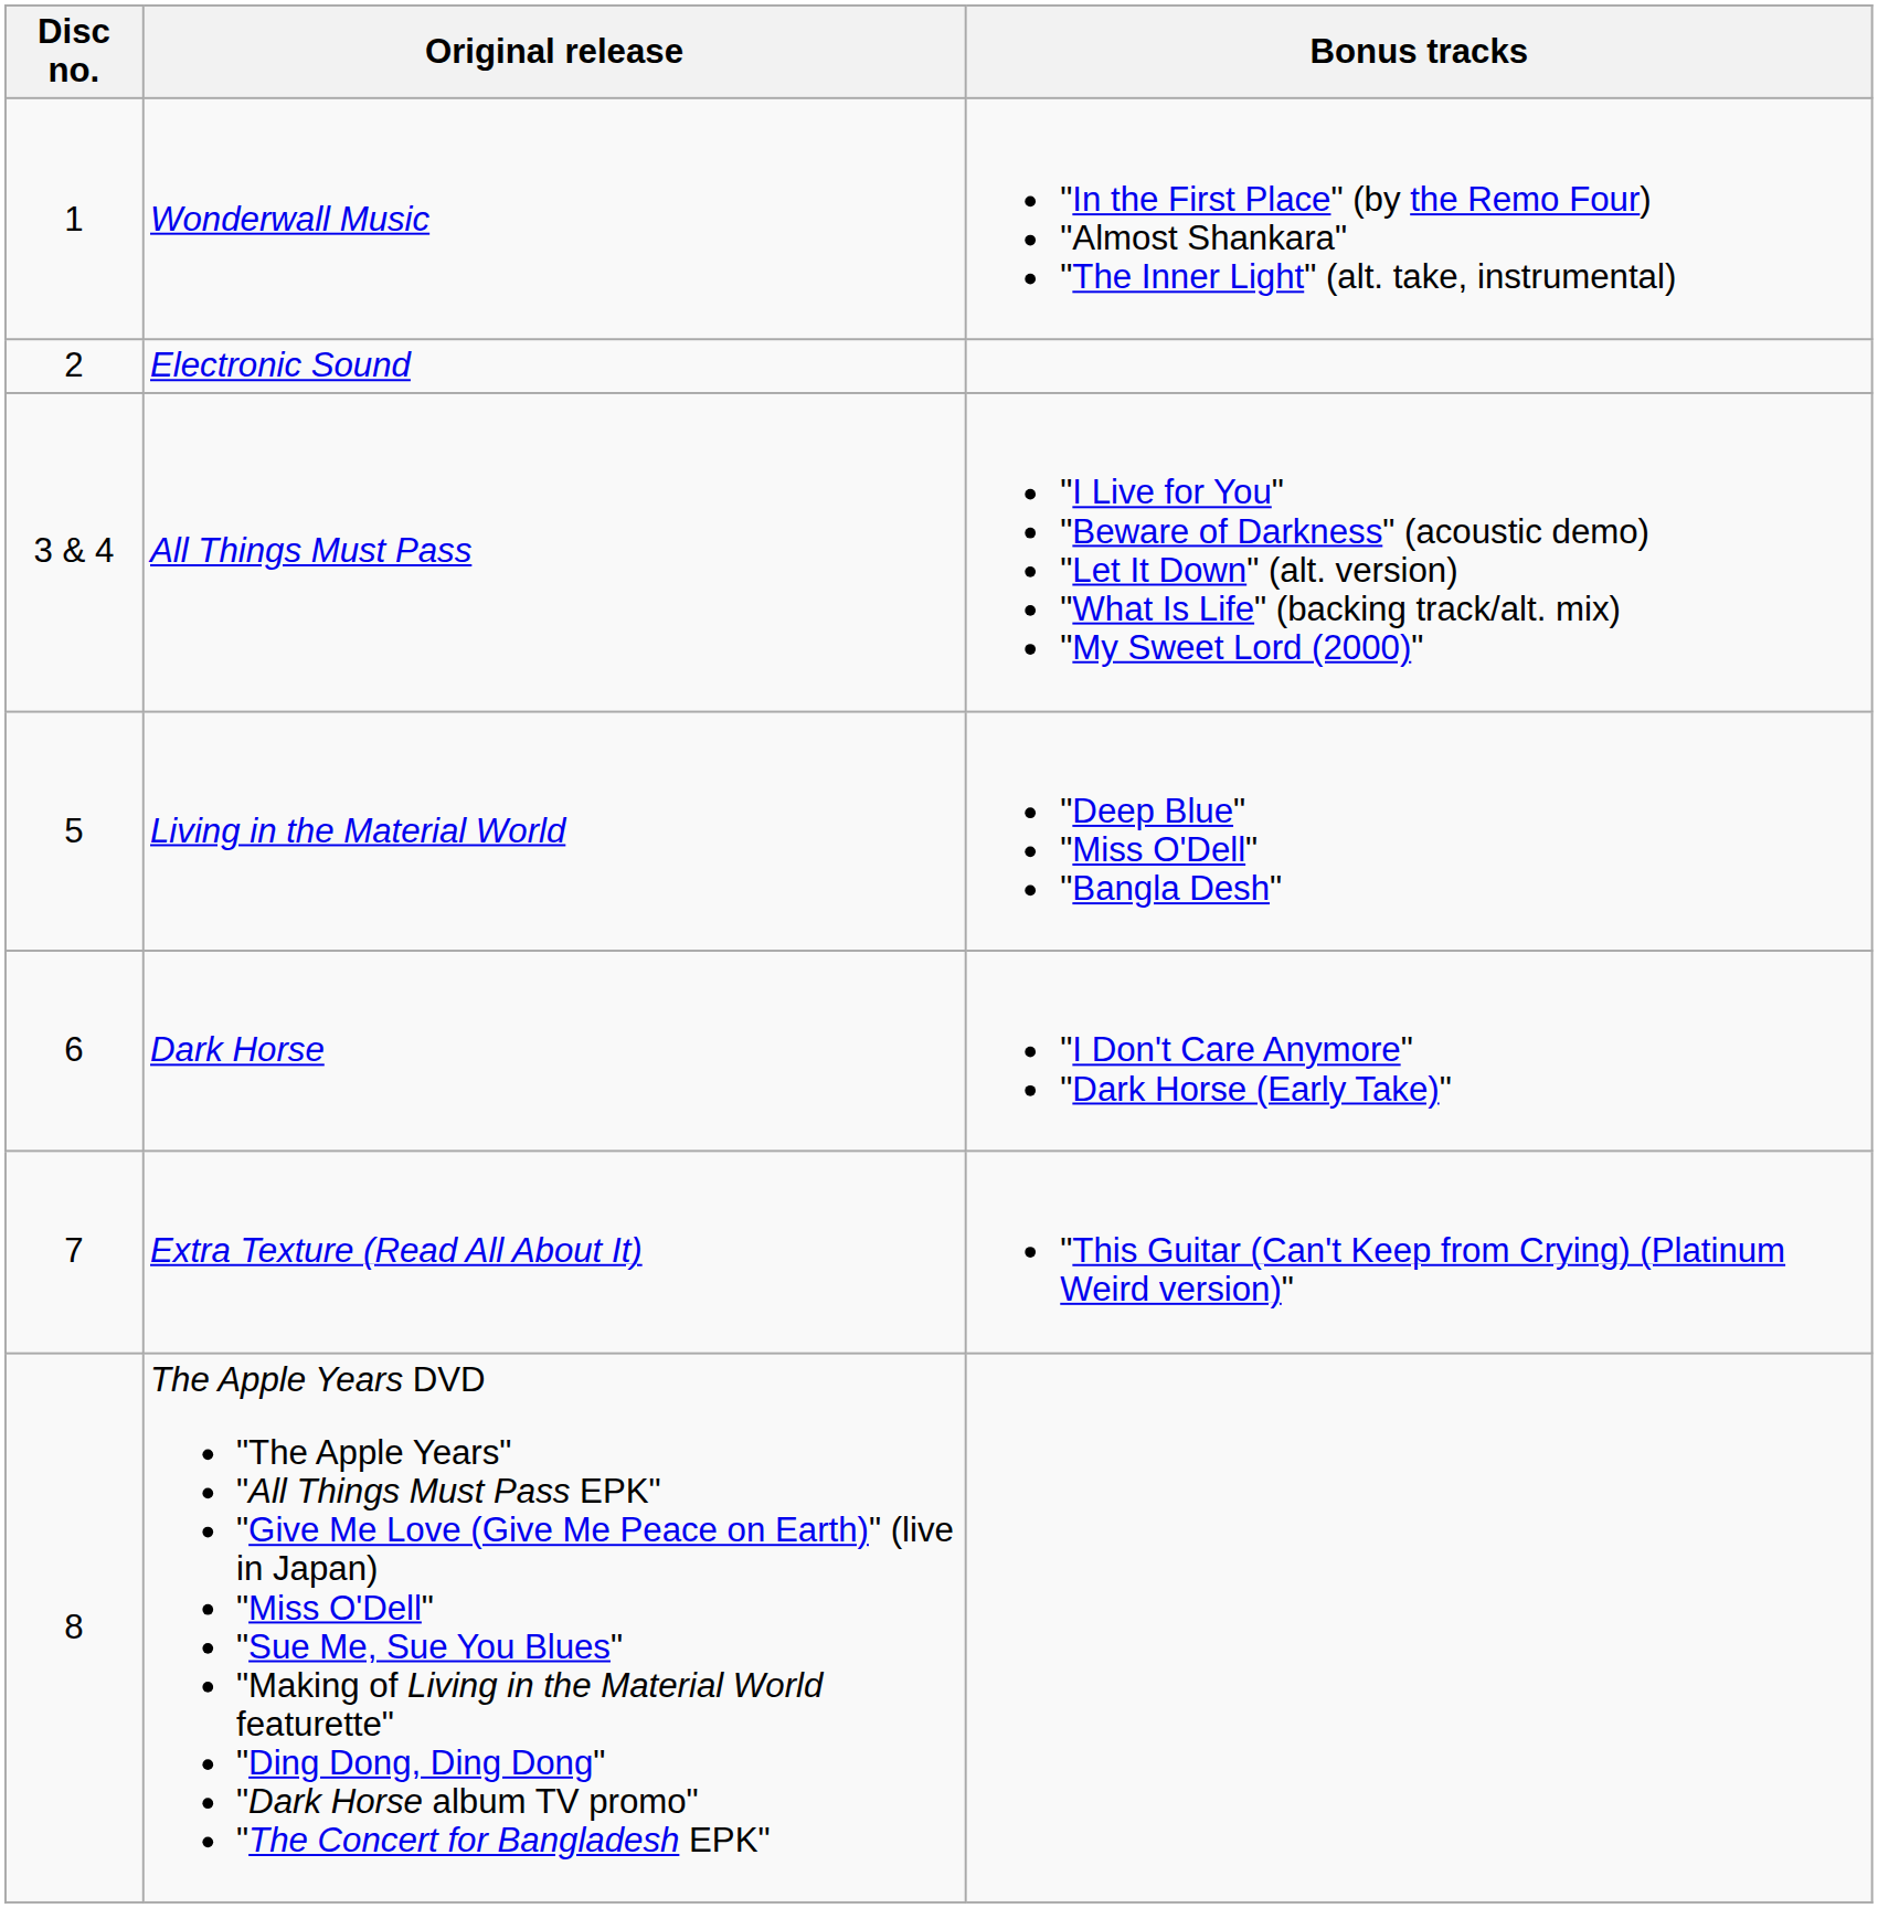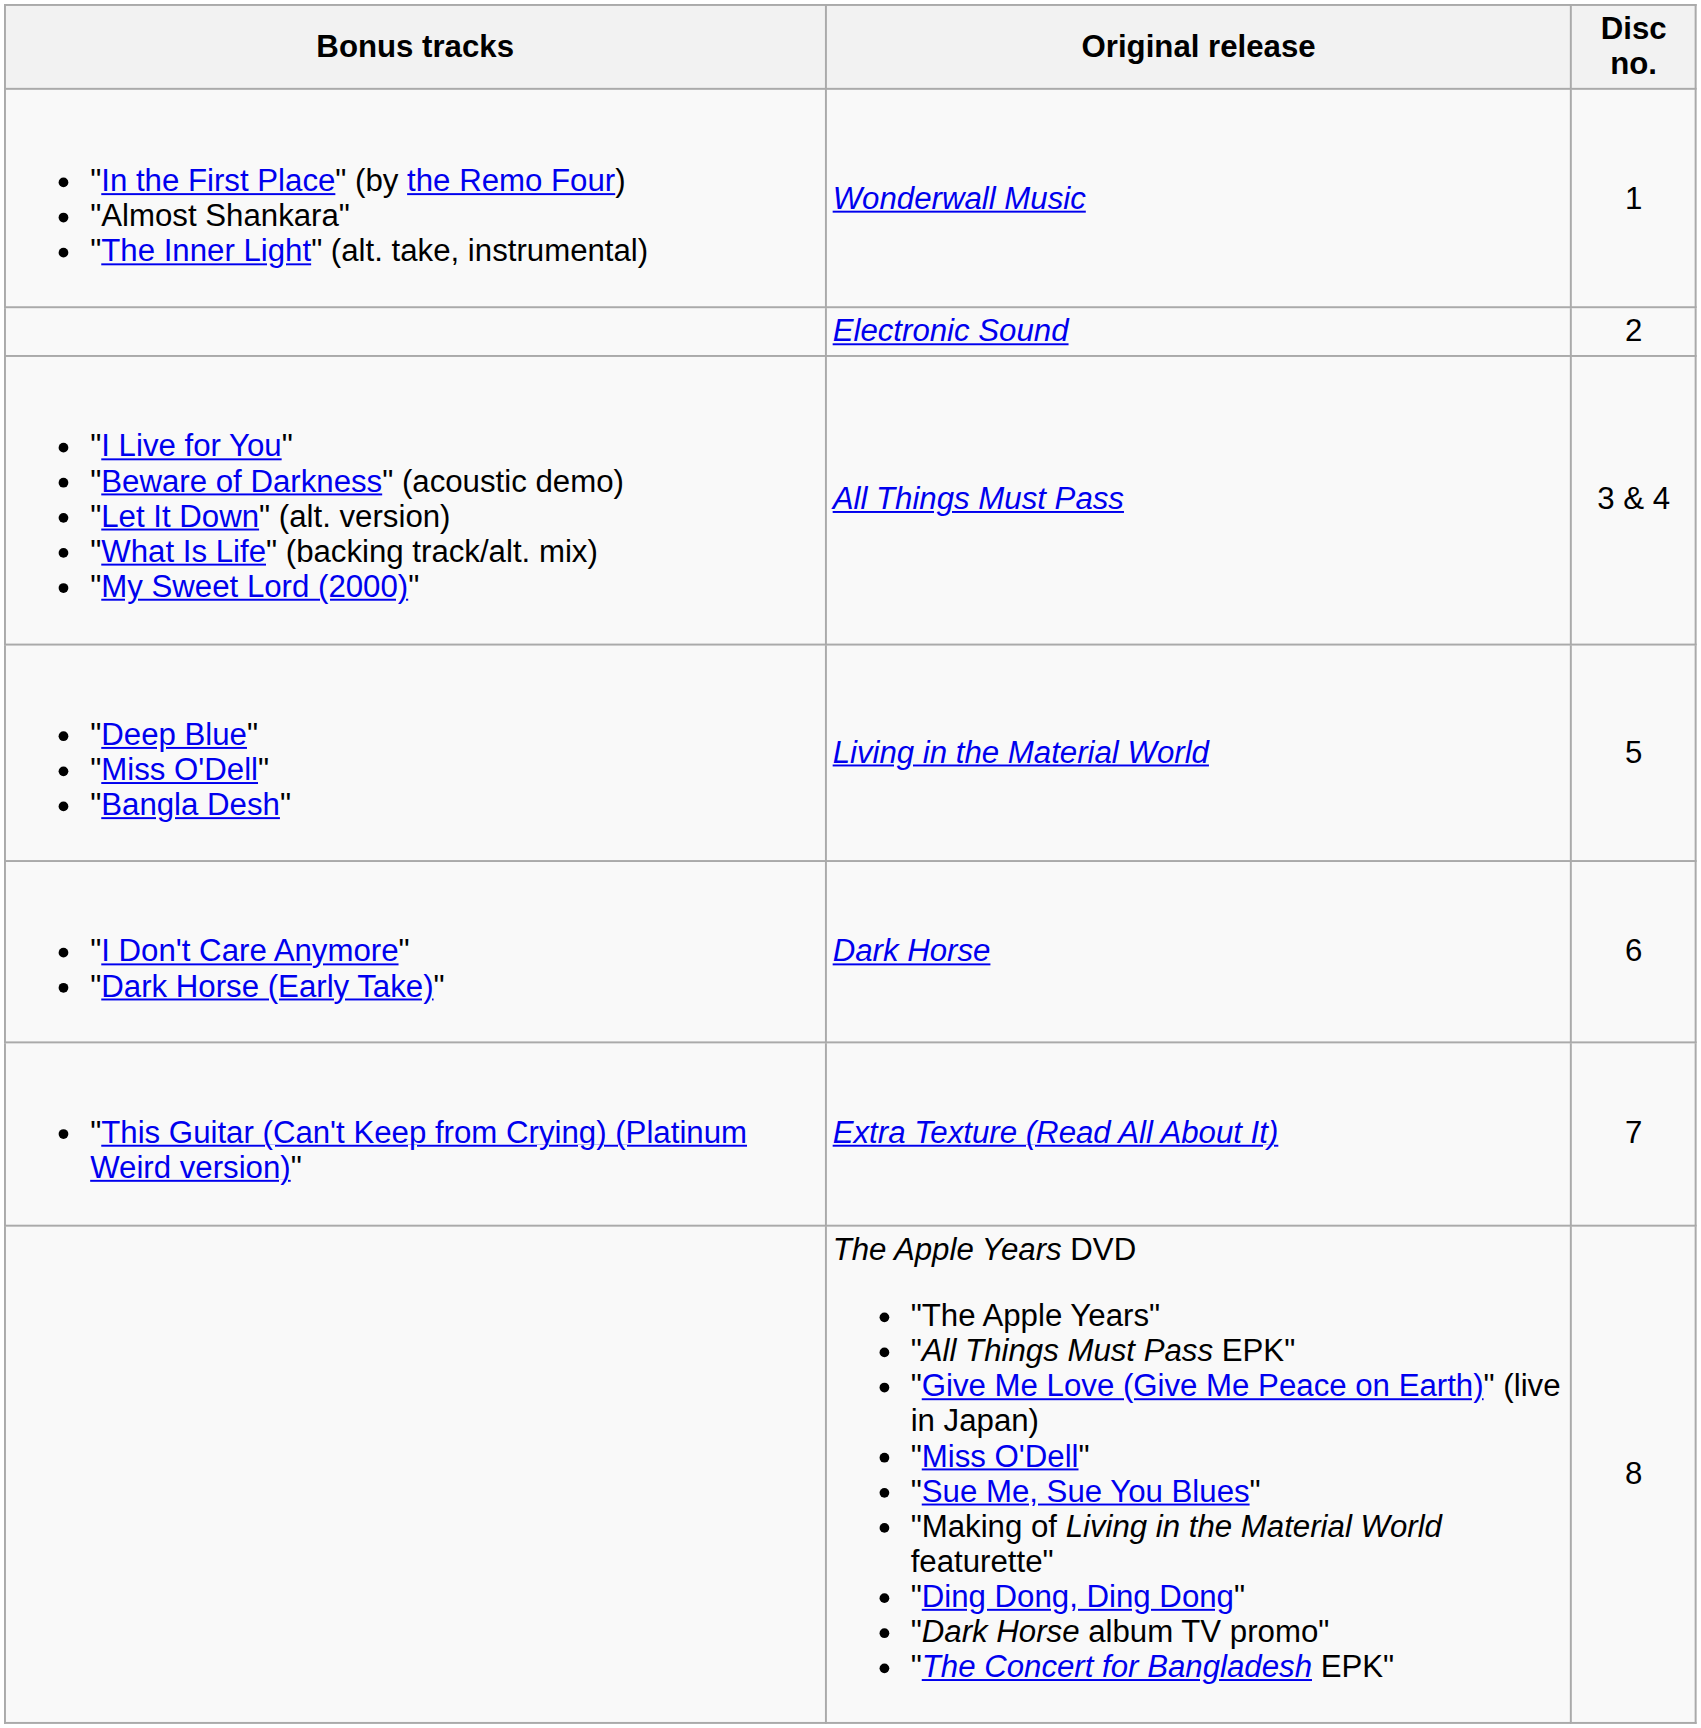 <table class="wikitable">
 <tr>
+<th>Bonus tracks</th>
+<th>Original release</th>
 <th>Disc no.</th>
-<th>Original release</th>
-<th>Bonus tracks</th>
 </tr>
 <tr>
+<td><br><ul><li>"<a href='#'>In the First Place</a>" (by <a href='#'>the Remo Four</a>)</li><li>"Almost Shankara"</li><li>"<a href='#'>The Inner Light</a>" (alt. take, instrumental)</li></ul></td>
+<td><em><a href='#'>Wonderwall Music</a></em></td>
 <td align="center">1</td>
-<td><em><a href='#'>Wonderwall Music</a></em></td>
-<td><br><ul><li>"<a href='#'>In the First Place</a>" (by <a href='#'>the Remo Four</a>)</li><li>"Almost Shankara"</li><li>"<a href='#'>The Inner Light</a>" (alt. take, instrumental)</li></ul></td>
 </tr>
 <tr>
+<td></td>
+<td><em><a href='#'>Electronic Sound</a></em></td>
 <td align="center">2</td>
-<td><em><a href='#'>Electronic Sound</a></em></td>
-<td></td>
 </tr>
 <tr>
+<td><br><ul><li>"<a href='#'>I Live for You</a>"</li><li>"<a href='#'>Beware of Darkness</a>" (acoustic demo)</li><li>"<a href='#'>Let It Down</a>" (alt. version)</li><li>"<a href='#'>What Is Life</a>" (backing track/alt. mix)</li><li>"<a href='#'>My Sweet Lord (2000)</a>"</li></ul></td>
+<td><em><a href='#'>All Things Must Pass</a></em></td>
 <td align="center">3 & 4</td>
-<td><em><a href='#'>All Things Must Pass</a></em></td>
-<td><br><ul><li>"<a href='#'>I Live for You</a>"</li><li>"<a href='#'>Beware of Darkness</a>" (acoustic demo)</li><li>"<a href='#'>Let It Down</a>" (alt. version)</li><li>"<a href='#'>What Is Life</a>" (backing track/alt. mix)</li><li>"<a href='#'>My Sweet Lord (2000)</a>"</li></ul></td>
 </tr>
 <tr>
+<td><br><ul><li>"<a href='#'>Deep Blue</a>"</li><li>"<a href='#'>Miss O'Dell</a>"</li><li>"<a href='#'>Bangla Desh</a>"</li></ul></td>
+<td><em><a href='#'>Living in the Material World</a></em></td>
 <td align="center">5</td>
-<td><em><a href='#'>Living in the Material World</a></em></td>
-<td><br><ul><li>"<a href='#'>Deep Blue</a>"</li><li>"<a href='#'>Miss O'Dell</a>"</li><li>"<a href='#'>Bangla Desh</a>"</li></ul></td>
 </tr>
 <tr>
+<td><br><ul><li>"<a href='#'>I Don't Care Anymore</a>"</li><li>"<a href='#'>Dark Horse (Early Take)</a>"</li></ul></td>
+<td><em><a href='#'>Dark Horse</a></em></td>
 <td align="center">6</td>
-<td><em><a href='#'>Dark Horse</a></em></td>
-<td><br><ul><li>"<a href='#'>I Don't Care Anymore</a>"</li><li>"<a href='#'>Dark Horse (Early Take)</a>"</li></ul></td>
 </tr>
 <tr>
+<td><br><ul><li>"<a href='#'>This Guitar (Can't Keep from Crying) (Platinum Weird version)</a>"</li></ul></td>
+<td><em><a href='#'>Extra Texture (Read All About It)</a></em></td>
 <td align="center">7</td>
-<td><em><a href='#'>Extra Texture (Read All About It)</a></em></td>
-<td><br><ul><li>"<a href='#'>This Guitar (Can't Keep from Crying) (Platinum Weird version)</a>"</li></ul></td>
 </tr>
 <tr>
+<td></td>
+<td><em>The Apple Years</em> DVD<br><ul><li>"The Apple Years"</li><li>"<em>All Things Must Pass</em> EPK"</li><li>"<a href='#'>Give Me Love (Give Me Peace on Earth)</a>" (live in Japan)</li><li>"<a href='#'>Miss O'Dell</a>"</li><li>"<a href='#'>Sue Me, Sue You Blues</a>"</li><li>"Making of <em>Living in the Material World</em> featurette"</li><li>"<a href='#'>Ding Dong, Ding Dong</a>"</li><li>"<em>Dark Horse</em> album TV promo"</li><li>"<em><a href='#'>The Concert for Bangladesh</a></em> EPK"</li></ul></td>
 <td align="center">8</td>
-<td><em>The Apple Years</em> DVD<br><ul><li>"The Apple Years"</li><li>"<em>All Things Must Pass</em> EPK"</li><li>"<a href='#'>Give Me Love (Give Me Peace on Earth)</a>" (live in Japan)</li><li>"<a href='#'>Miss O'Dell</a>"</li><li>"<a href='#'>Sue Me, Sue You Blues</a>"</li><li>"Making of <em>Living in the Material World</em> featurette"</li><li>"<a href='#'>Ding Dong, Ding Dong</a>"</li><li>"<em>Dark Horse</em> album TV promo"</li><li>"<em><a href='#'>The Concert for Bangladesh</a></em> EPK"</li></ul></td>
-<td></td>
 </tr>
 </table>
